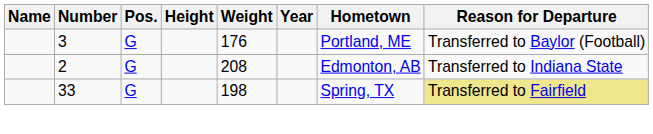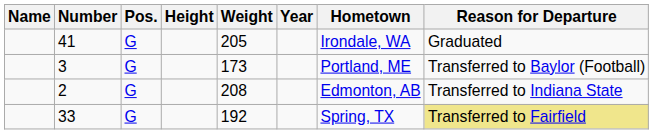 <table class="wikitable sortable" border="1">
 <tr>
 <th>Name</th>
 <th>Number</th>
 <th>Pos.</th>
 <th>Height</th>
 <th>Weight</th>
 <th>Year</th>
 <th>Hometown</th>
 <th class="unsortable">Reason for Departure</th>
 </tr>
 <tr>
 <td></td>
+<td>41</td>
+<td><a href='#'>G</a></td>
+<td></td>
+<td>205</td>
+<td></td>
+<td><a href='#'>Irondale, WA</a></td>
+<td>Graduated</td>
+</tr>
+<tr>
+<td></td>
 <td>3</td>
 <td><a href='#'>G</a></td>
 <td></td>
-<td>176</td>
+<td>173</td>
 <td></td>
 <td><a href='#'>Portland, ME</a></td>
 <td>Transferred to <a href='#'>Baylor</a> (Football)</td>
 </tr>
 <tr>
 <td></td>
 <td>2</td>
 <td><a href='#'>G</a></td>
 <td></td>
 <td>208</td>
 <td></td>
 <td><a href='#'>Edmonton, AB</a></td>
 <td>Transferred to <a href='#'>Indiana State</a></td>
 </tr>
 <tr>
 <td></td>
 <td>33</td>
 <td><a href='#'>G</a></td>
 <td></td>
-<td>198</td>
+<td>192</td>
 <td></td>
 <td><a href='#'>Spring, TX</a></td>
 <td style="background: khaki;">Transferred to <a href='#'>Fairfield</a></td>
 </tr>
 </table>
